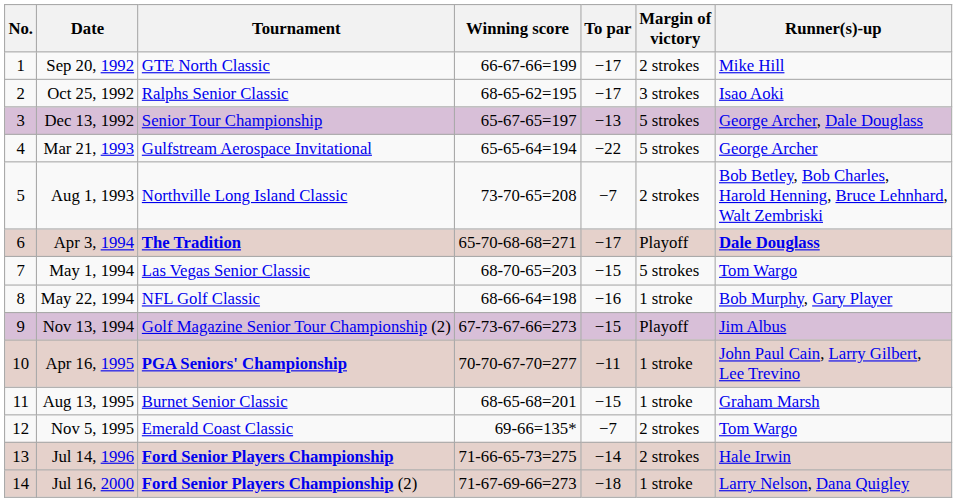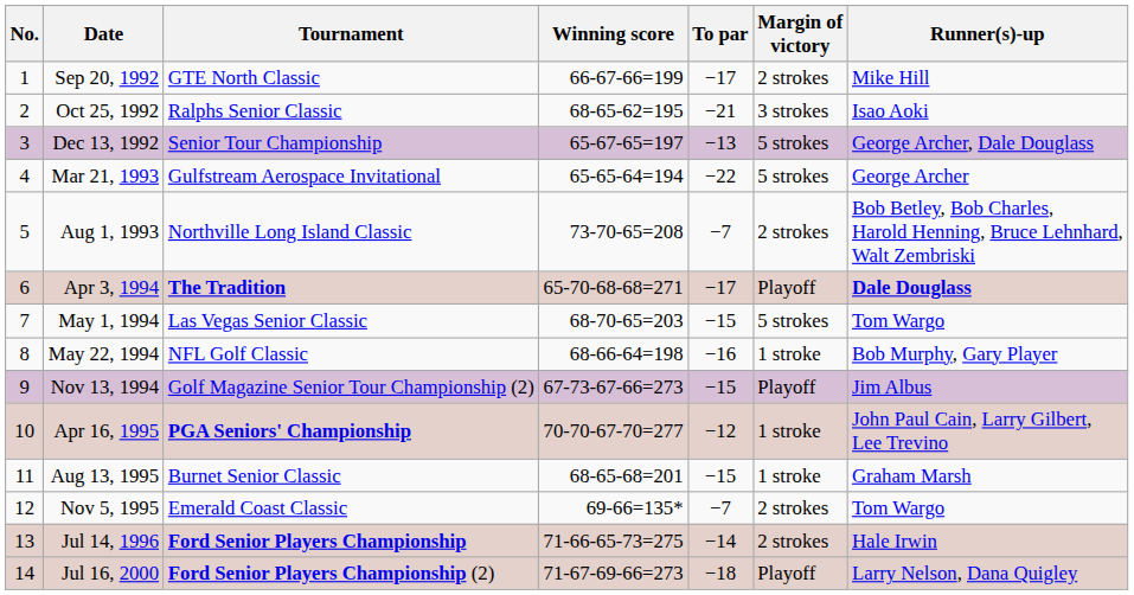 <table class="wikitable" style="font-size:95%;">
 <tr>
 <th>No.</th>
 <th>Date</th>
 <th>Tournament</th>
 <th>Winning score</th>
 <th>To par</th>
 <th>Margin of<br>victory</th>
 <th>Runner(s)-up</th>
 </tr>
 <tr>
 <td align=center>1</td>
 <td align=right>Sep 20, <a href='#'>1992</a></td>
 <td><a href='#'>GTE North Classic</a></td>
 <td align=right>66-67-66=199</td>
 <td align=center>−17</td>
 <td>2 strokes</td>
 <td> <a href='#'>Mike Hill</a></td>
 </tr>
 <tr>
 <td align=center>2</td>
 <td align=right>Oct 25, 1992</td>
 <td><a href='#'>Ralphs Senior Classic</a></td>
 <td align=right>68-65-62=195</td>
-<td align=center>−17</td>
+<td align=center>−21</td>
 <td>3 strokes</td>
 <td> <a href='#'>Isao Aoki</a></td>
 </tr>
 <tr style="background:thistle;">
 <td align=center>3</td>
 <td align=right>Dec 13, 1992</td>
 <td><a href='#'>Senior Tour Championship</a></td>
 <td align=right>65-67-65=197</td>
 <td align=center>−13</td>
 <td>5 strokes</td>
 <td> <a href='#'>George Archer</a>,  <a href='#'>Dale Douglass</a></td>
 </tr>
 <tr>
 <td align=center>4</td>
 <td align=right>Mar 21, <a href='#'>1993</a></td>
 <td><a href='#'>Gulfstream Aerospace Invitational</a></td>
 <td align=right>65-65-64=194</td>
 <td align=center>−22</td>
 <td>5 strokes</td>
 <td> <a href='#'>George Archer</a></td>
 </tr>
 <tr>
 <td align=center>5</td>
 <td align=right>Aug 1, 1993</td>
 <td><a href='#'>Northville Long Island Classic</a></td>
 <td align=right>73-70-65=208</td>
 <td align=center>−7</td>
 <td>2 strokes</td>
 <td> <a href='#'>Bob Betley</a>,  <a href='#'>Bob Charles</a>,<br> <a href='#'>Harold Henning</a>,  <a href='#'>Bruce Lehnhard</a>,<br> <a href='#'>Walt Zembriski</a></td>
 </tr>
 <tr style="background:#e5d1cb;">
 <td align=center>6</td>
 <td align=right>Apr 3, <a href='#'>1994</a></td>
 <td><strong><a href='#'>The Tradition</a></strong></td>
 <td align=right>65-70-68-68=271</td>
 <td align=center>−17</td>
 <td>Playoff</td>
 <td><strong> <a href='#'>Dale Douglass</a></strong></td>
 </tr>
 <tr>
 <td align=center>7</td>
 <td align=right>May 1, 1994</td>
 <td><a href='#'>Las Vegas Senior Classic</a></td>
 <td align=right>68-70-65=203</td>
 <td align=center>−15</td>
 <td>5 strokes</td>
 <td> <a href='#'>Tom Wargo</a></td>
 </tr>
 <tr>
 <td align=center>8</td>
 <td align=right>May 22, 1994</td>
 <td><a href='#'>NFL Golf Classic</a></td>
 <td align=right>68-66-64=198</td>
 <td align=center>−16</td>
 <td>1 stroke</td>
 <td> <a href='#'>Bob Murphy</a>,  <a href='#'>Gary Player</a></td>
 </tr>
 <tr style="background:thistle;">
 <td align=center>9</td>
 <td align=right>Nov 13, 1994</td>
 <td><a href='#'>Golf Magazine Senior Tour Championship</a> (2)</td>
 <td align=right>67-73-67-66=273</td>
 <td align=center>−15</td>
 <td>Playoff</td>
 <td> <a href='#'>Jim Albus</a></td>
 </tr>
 <tr style="background:#e5d1cb;">
 <td align=center>10</td>
 <td align=right>Apr 16, <a href='#'>1995</a></td>
 <td><strong><a href='#'>PGA Seniors' Championship</a></strong></td>
 <td align=right>70-70-67-70=277</td>
-<td align=center>−11</td>
+<td align=center>−12</td>
 <td>1 stroke</td>
 <td> <a href='#'>John Paul Cain</a>,  <a href='#'>Larry Gilbert</a>,<br> <a href='#'>Lee Trevino</a></td>
 </tr>
 <tr>
 <td align=center>11</td>
 <td align=right>Aug 13, 1995</td>
 <td><a href='#'>Burnet Senior Classic</a></td>
 <td align=right>68-65-68=201</td>
 <td align=center>−15</td>
 <td>1 stroke</td>
 <td> <a href='#'>Graham Marsh</a></td>
 </tr>
 <tr>
 <td align=center>12</td>
 <td align=right>Nov 5, 1995</td>
 <td><a href='#'>Emerald Coast Classic</a></td>
 <td align=right>69-66=135*</td>
 <td align=center>−7</td>
 <td>2 strokes</td>
 <td> <a href='#'>Tom Wargo</a></td>
 </tr>
 <tr style="background:#e5d1cb;">
 <td align=center>13</td>
 <td align=right>Jul 14, <a href='#'>1996</a></td>
 <td><strong><a href='#'>Ford Senior Players Championship</a></strong></td>
 <td align=right>71-66-65-73=275</td>
 <td align=center>−14</td>
 <td>2 strokes</td>
 <td> <a href='#'>Hale Irwin</a></td>
 </tr>
 <tr style="background:#e5d1cb;">
 <td align=center>14</td>
 <td align=right>Jul 16, <a href='#'>2000</a></td>
 <td><strong><a href='#'>Ford Senior Players Championship</a></strong> (2)</td>
 <td align=right>71-67-69-66=273</td>
 <td align=center>−18</td>
-<td>1 stroke</td>
+<td>Playoff</td>
 <td> <a href='#'>Larry Nelson</a>,  <a href='#'>Dana Quigley</a></td>
 </tr>
 </table>
